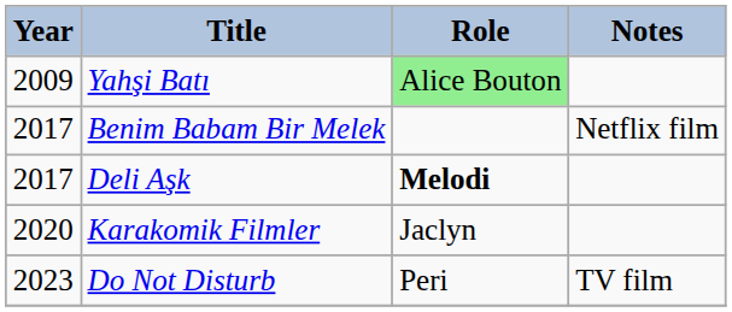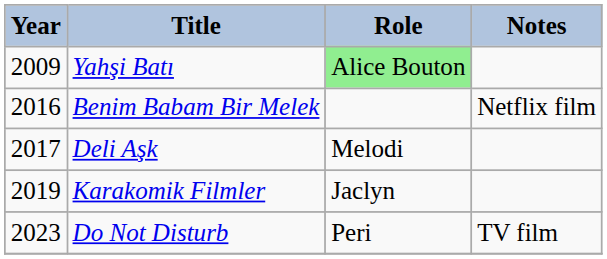 <table class="wikitable" style="font-size: 90%;">
 <tr style="text-align:center;">
 <th style="background:#B0C4DE;">Year</th>
 <th style="background:#B0C4DE;">Title</th>
 <th style="background:#B0C4DE;">Role</th>
 <th style="background:#B0C4DE;">Notes</th>
 </tr>
 <tr>
 <td>2009</td>
 <td><em><a href='#'>Yahşi Batı</a></em></td>
 <td style="background: lightgreen;">Alice Bouton</td>
 <td></td>
 </tr>
 <tr>
-<td>2017</td>
+<td>2016</td>
 <td><em><a href='#'>Benim Babam Bir Melek</a></em></td>
 <td></td>
 <td>Netflix film</td>
 </tr>
 <tr>
 <td>2017</td>
 <td><em><a href='#'>Deli Aşk</a></em></td>
-<td><strong>Melodi</strong></td>
+<td>Melodi</td>
 <td></td>
 </tr>
 <tr>
-<td>2020</td>
+<td>2019</td>
 <td><em><a href='#'>Karakomik Filmler</a></em></td>
 <td>Jaclyn</td>
 <td></td>
 </tr>
 <tr>
 <td>2023</td>
 <td><em><a href='#'>Do Not Disturb</a></em></td>
 <td>Peri</td>
 <td>TV film</td>
 </tr>
 <tr>
 </tr>
 </table>
